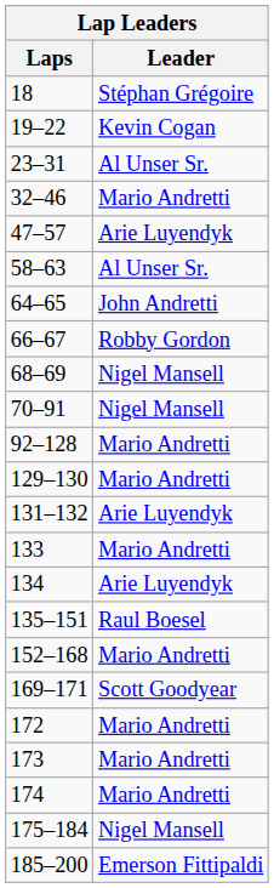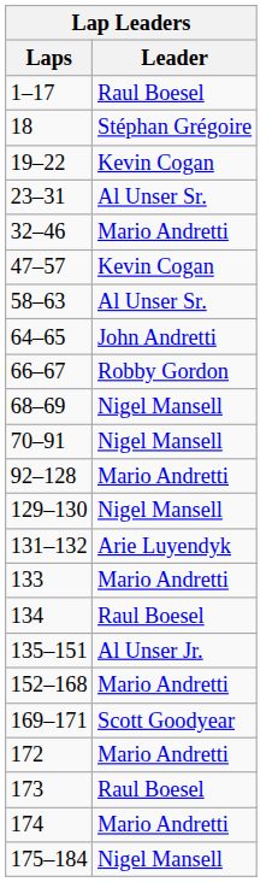 <table class="wikitable">
 <tr>
 <th colspan=2>Lap Leaders</th>
 </tr>
 <tr>
 <th>Laps</th>
 <th>Leader</th>
+</tr>
+<tr>
+<td>1–17</td>
+<td><a href='#'>Raul Boesel</a></td>
 </tr>
 <tr>
 <td>18</td>
 <td><a href='#'>Stéphan Grégoire</a></td>
 </tr>
 <tr>
 <td>19–22</td>
 <td><a href='#'>Kevin Cogan</a></td>
 </tr>
 <tr>
 <td>23–31</td>
 <td><a href='#'>Al Unser Sr.</a></td>
 </tr>
 <tr>
 <td>32–46</td>
 <td><a href='#'>Mario Andretti</a></td>
 </tr>
 <tr>
 <td>47–57</td>
-<td><a href='#'>Arie Luyendyk</a></td>
+<td><a href='#'>Kevin Cogan</a></td>
 </tr>
 <tr>
 <td>58–63</td>
 <td><a href='#'>Al Unser Sr.</a></td>
 </tr>
 <tr>
 <td>64–65</td>
 <td><a href='#'>John Andretti</a></td>
 </tr>
 <tr>
 <td>66–67</td>
 <td><a href='#'>Robby Gordon</a></td>
 </tr>
 <tr>
 <td>68–69</td>
 <td><a href='#'>Nigel Mansell</a></td>
 </tr>
 <tr>
 <td>70–91</td>
 <td><a href='#'>Nigel Mansell</a></td>
 </tr>
 <tr>
 <td>92–128</td>
 <td><a href='#'>Mario Andretti</a></td>
 </tr>
 <tr>
 <td>129–130</td>
-<td><a href='#'>Mario Andretti</a></td>
+<td><a href='#'>Nigel Mansell</a></td>
 </tr>
 <tr>
 <td>131–132</td>
 <td><a href='#'>Arie Luyendyk</a></td>
 </tr>
 <tr>
 <td>133</td>
 <td><a href='#'>Mario Andretti</a></td>
 </tr>
 <tr>
 <td>134</td>
-<td><a href='#'>Arie Luyendyk</a></td>
+<td><a href='#'>Raul Boesel</a></td>
 </tr>
 <tr>
 <td>135–151</td>
-<td><a href='#'>Raul Boesel</a></td>
+<td><a href='#'>Al Unser Jr.</a></td>
 </tr>
 <tr>
 <td>152–168</td>
 <td><a href='#'>Mario Andretti</a></td>
 </tr>
 <tr>
 <td>169–171</td>
 <td><a href='#'>Scott Goodyear</a></td>
 </tr>
 <tr>
 <td>172</td>
 <td><a href='#'>Mario Andretti</a></td>
 </tr>
 <tr>
 <td>173</td>
-<td><a href='#'>Mario Andretti</a></td>
+<td><a href='#'>Raul Boesel</a></td>
 </tr>
 <tr>
 <td>174</td>
 <td><a href='#'>Mario Andretti</a></td>
 </tr>
 <tr>
 <td>175–184</td>
 <td><a href='#'>Nigel Mansell</a></td>
 </tr>
-<tr>
-<td>185–200</td>
-<td><a href='#'>Emerson Fittipaldi</a></td>
-</tr>
 </table>
